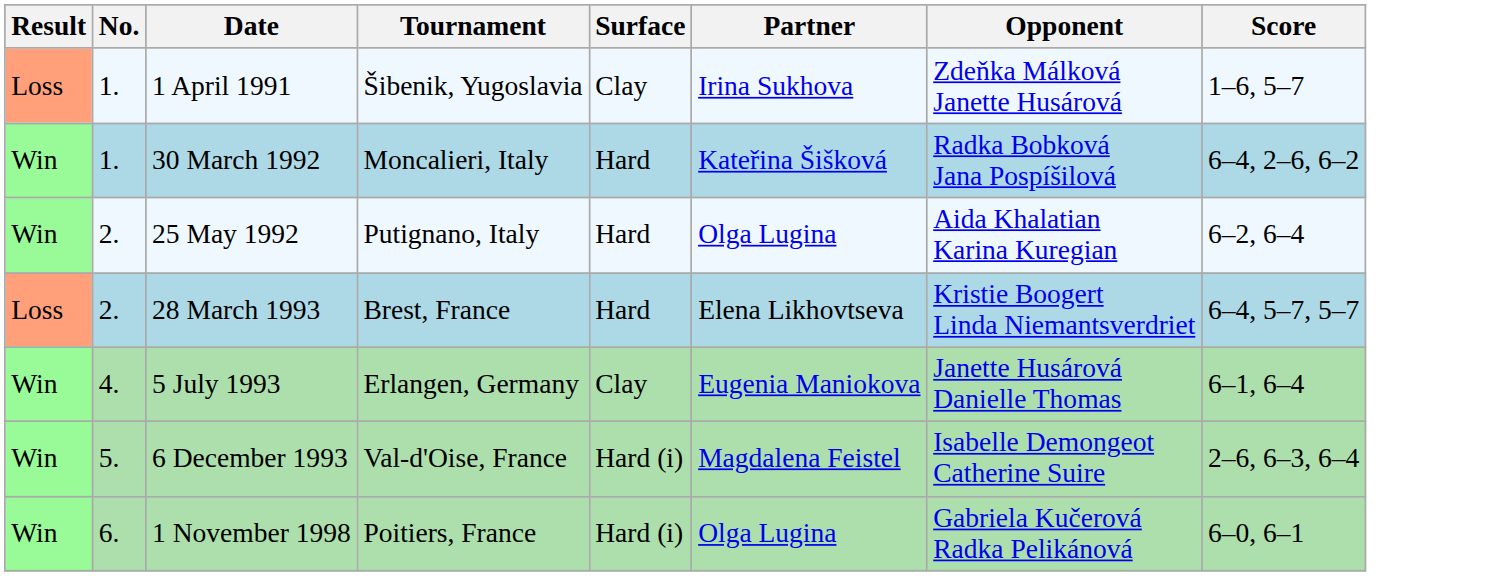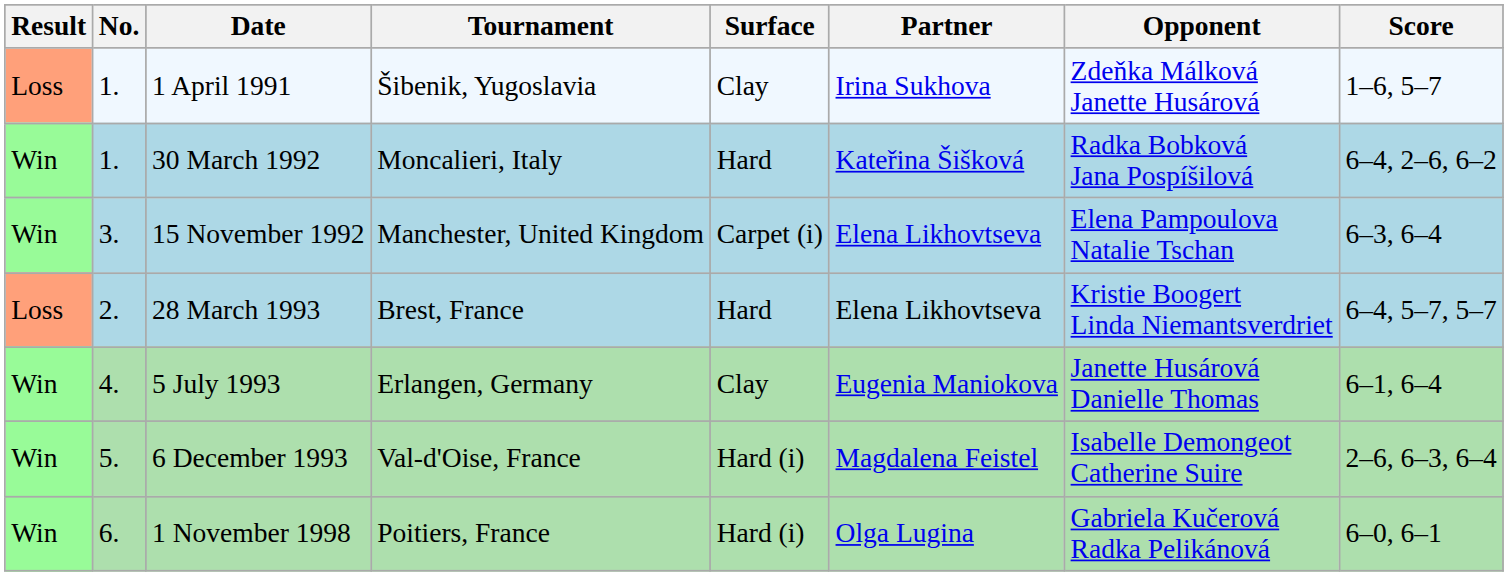 <table class="sortable wikitable">
 <tr>
 <th>Result</th>
 <th>No.</th>
 <th>Date</th>
 <th>Tournament</th>
 <th>Surface</th>
 <th>Partner</th>
 <th>Opponent</th>
 <th>Score</th>
 </tr>
 <tr style="background:#f0f8ff;">
 <td style="background:#ffa07a;">Loss</td>
 <td>1.</td>
 <td>1 April 1991</td>
 <td>Šibenik, Yugoslavia</td>
 <td>Clay</td>
 <td> <a href='#'>Irina Sukhova</a></td>
 <td> <a href='#'>Zdeňka Málková</a> <br>  <a href='#'>Janette Husárová</a></td>
 <td>1–6, 5–7</td>
 </tr>
 <tr bgcolor="lightblue">
 <td style="background:#98fb98;">Win</td>
 <td>1.</td>
 <td>30 March 1992</td>
 <td>Moncalieri, Italy</td>
 <td>Hard</td>
 <td> <a href='#'>Kateřina Šišková</a></td>
 <td> <a href='#'>Radka Bobková</a> <br>  <a href='#'>Jana Pospíšilová</a></td>
 <td>6–4, 2–6, 6–2</td>
 </tr>
-<tr bgcolor="#f0f8ff">
+<tr bgcolor="lightblue">
 <td style="background:#98fb98;">Win</td>
-<td>2.</td>
-<td>25 May 1992</td>
-<td>Putignano, Italy</td>
-<td>Hard</td>
-<td> <a href='#'>Olga Lugina</a></td>
-<td> <a href='#'>Aida Khalatian</a> <br>  <a href='#'>Karina Kuregian</a></td>
-<td>6–2, 6–4</td>
+<td>3.</td>
+<td>15 November 1992</td>
+<td>Manchester, United Kingdom</td>
+<td>Carpet (i)</td>
+<td> <a href='#'>Elena Likhovtseva</a></td>
+<td> <a href='#'>Elena Pampoulova</a> <br>  <a href='#'>Natalie Tschan</a></td>
+<td>6–3, 6–4</td>
 </tr>
 <tr bgcolor="lightblue">
 <td style="background:#ffa07a;">Loss</td>
 <td>2.</td>
 <td>28 March 1993</td>
 <td>Brest, France</td>
 <td>Hard</td>
 <td> Elena Likhovtseva</td>
 <td> <a href='#'>Kristie Boogert</a> <br>  <a href='#'>Linda Niemantsverdriet</a></td>
 <td>6–4, 5–7, 5–7</td>
 </tr>
 <tr style="background:#addfad;">
 <td style="background:#98fb98;">Win</td>
 <td>4.</td>
 <td>5 July 1993</td>
 <td>Erlangen, Germany</td>
 <td>Clay</td>
 <td> <a href='#'>Eugenia Maniokova</a></td>
 <td> <a href='#'>Janette Husárová</a> <br>  <a href='#'>Danielle Thomas</a></td>
 <td>6–1, 6–4</td>
 </tr>
 <tr style="background:#addfad;">
 <td style="background:#98fb98;">Win</td>
 <td>5.</td>
 <td>6 December 1993</td>
 <td>Val-d'Oise, France</td>
 <td>Hard (i)</td>
 <td> <a href='#'>Magdalena Feistel</a></td>
 <td> <a href='#'>Isabelle Demongeot</a> <br>  <a href='#'>Catherine Suire</a></td>
 <td>2–6, 6–3, 6–4</td>
 </tr>
 <tr style="background:#addfad;">
 <td style="background:#98fb98;">Win</td>
 <td>6.</td>
 <td>1 November 1998</td>
 <td>Poitiers, France</td>
 <td>Hard (i)</td>
 <td> <a href='#'>Olga Lugina</a></td>
 <td> <a href='#'>Gabriela Kučerová</a> <br>  <a href='#'>Radka Pelikánová</a></td>
 <td>6–0, 6–1</td>
 </tr>
 </table>
